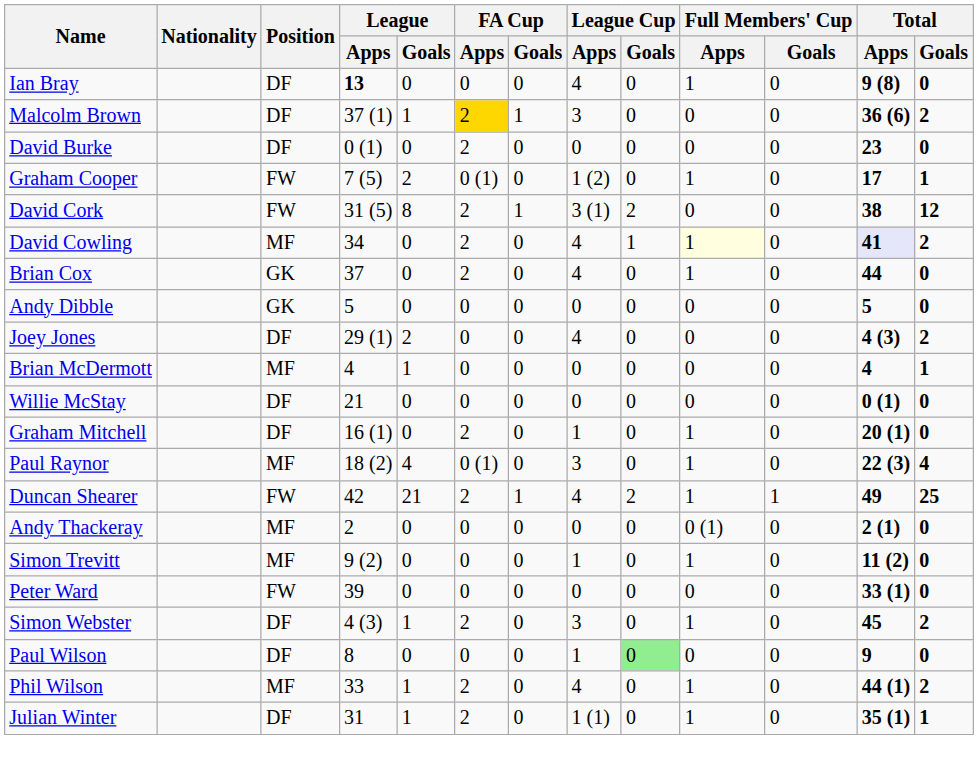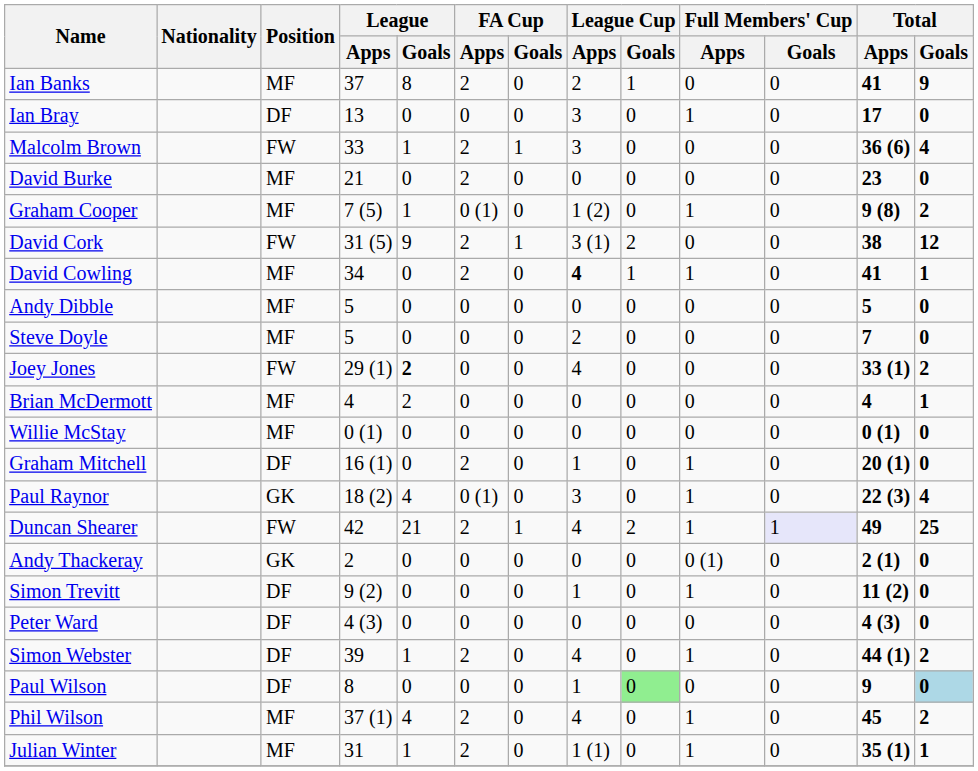 <table class="wikitable sortable">
 <tr>
 <th scope=col rowspan=2>Name</th>
 <th scope=col rowspan=2>Nationality</th>
 <th scope=col rowspan=2>Position</th>
 <th colspan=2>League</th>
 <th colspan=2>FA Cup</th>
 <th colspan=2>League Cup</th>
 <th colspan=2>Full Members' Cup</th>
 <th colspan=2>Total</th>
 </tr>
 <tr>
 <th>Apps</th>
 <th>Goals</th>
 <th>Apps</th>
 <th>Goals</th>
 <th>Apps</th>
 <th>Goals</th>
 <th>Apps</th>
 <th>Goals</th>
 <th>Apps</th>
 <th>Goals</th>
 </tr>
 <tr>
+<td><a href='#'>Ian Banks</a></td>
+<td></td>
+<td>MF</td>
+<td>37</td>
+<td>8</td>
+<td>2</td>
+<td>0</td>
+<td>2</td>
+<td>1</td>
+<td>0</td>
+<td>0</td>
+<td><strong>41</strong></td>
+<td><strong>9</strong></td>
+</tr>
+<tr>
 <td><a href='#'>Ian Bray</a></td>
 <td></td>
 <td>DF</td>
-<td><strong>13</strong></td>
+<td>13</td>
 <td>0</td>
 <td>0</td>
 <td>0</td>
-<td>4</td>
+<td>3</td>
 <td>0</td>
 <td>1</td>
 <td>0</td>
-<td><strong>9 (8)</strong></td>
+<td><strong>17</strong></td>
 <td><strong>0</strong></td>
 </tr>
 <tr>
 <td><a href='#'>Malcolm Brown</a></td>
 <td></td>
-<td>DF</td>
-<td>37 (1)</td>
+<td>FW</td>
+<td>33</td>
 <td>1</td>
-<td style="background: gold;">2</td>
+<td>2</td>
 <td>1</td>
 <td>3</td>
 <td>0</td>
 <td>0</td>
 <td>0</td>
 <td><strong>36 (6)</strong></td>
-<td><strong>2</strong></td>
+<td><strong>4</strong></td>
 </tr>
 <tr>
 <td><a href='#'>David Burke</a></td>
 <td></td>
-<td>DF</td>
-<td>0 (1)</td>
+<td>MF</td>
+<td>21</td>
 <td>0</td>
 <td>2</td>
 <td>0</td>
 <td>0</td>
 <td>0</td>
 <td>0</td>
 <td>0</td>
 <td><strong>23</strong></td>
 <td><strong>0</strong></td>
 </tr>
 <tr>
 <td><a href='#'>Graham Cooper</a></td>
 <td></td>
-<td>FW</td>
+<td>MF</td>
 <td>7 (5)</td>
-<td>2</td>
+<td>1</td>
 <td>0 (1)</td>
 <td>0</td>
 <td>1 (2)</td>
 <td>0</td>
 <td>1</td>
 <td>0</td>
-<td><strong>17</strong></td>
-<td><strong>1</strong></td>
+<td><strong>9 (8)</strong></td>
+<td><strong>2</strong></td>
 </tr>
 <tr>
 <td><a href='#'>David Cork</a></td>
 <td></td>
 <td>FW</td>
 <td>31 (5)</td>
-<td>8</td>
+<td>9</td>
 <td>2</td>
 <td>1</td>
 <td>3 (1)</td>
 <td>2</td>
 <td>0</td>
 <td>0</td>
 <td><strong>38</strong></td>
 <td><strong>12</strong></td>
 </tr>
 <tr>
 <td><a href='#'>David Cowling</a></td>
 <td></td>
 <td>MF</td>
 <td>34</td>
 <td>0</td>
 <td>2</td>
 <td>0</td>
-<td>4</td>
+<td><strong>4</strong></td>
 <td>1</td>
-<td style="background: lightyellow;">1</td>
-<td>0</td>
-<td style="background: lavender;"><strong>41</strong></td>
-<td><strong>2</strong></td>
-</tr>
-<tr>
-<td><a href='#'>Brian Cox</a></td>
-<td></td>
-<td>GK</td>
-<td>37</td>
-<td>0</td>
-<td>2</td>
-<td>0</td>
-<td>4</td>
-<td>0</td>
 <td>1</td>
 <td>0</td>
-<td><strong>44</strong></td>
-<td><strong>0</strong></td>
+<td><strong>41</strong></td>
+<td><strong>1</strong></td>
 </tr>
 <tr>
 <td><a href='#'>Andy Dibble</a></td>
 <td></td>
-<td>GK</td>
+<td>MF</td>
 <td>5</td>
 <td>0</td>
 <td>0</td>
 <td>0</td>
 <td>0</td>
 <td>0</td>
 <td>0</td>
 <td>0</td>
 <td><strong>5</strong></td>
 <td><strong>0</strong></td>
 </tr>
 <tr>
+<td><a href='#'>Steve Doyle</a></td>
+<td></td>
+<td>MF</td>
+<td>5</td>
+<td>0</td>
+<td>0</td>
+<td>0</td>
+<td>2</td>
+<td>0</td>
+<td>0</td>
+<td>0</td>
+<td><strong>7</strong></td>
+<td><strong>0</strong></td>
+</tr>
+<tr>
 <td><a href='#'>Joey Jones</a></td>
 <td></td>
-<td>DF</td>
+<td>FW</td>
 <td>29 (1)</td>
-<td>2</td>
+<td><strong>2</strong></td>
 <td>0</td>
 <td>0</td>
 <td>4</td>
 <td>0</td>
 <td>0</td>
 <td>0</td>
-<td><strong>4 (3)</strong></td>
+<td><strong>33 (1)</strong></td>
 <td><strong>2</strong></td>
 </tr>
 <tr>
 <td><a href='#'>Brian McDermott</a></td>
 <td></td>
 <td>MF</td>
 <td>4</td>
-<td>1</td>
+<td>2</td>
 <td>0</td>
 <td>0</td>
 <td>0</td>
 <td>0</td>
 <td>0</td>
 <td>0</td>
 <td><strong>4</strong></td>
 <td><strong>1</strong></td>
 </tr>
 <tr>
 <td><a href='#'>Willie McStay</a></td>
 <td></td>
-<td>DF</td>
-<td>21</td>
+<td>MF</td>
+<td>0 (1)</td>
 <td>0</td>
 <td>0</td>
 <td>0</td>
 <td>0</td>
 <td>0</td>
 <td>0</td>
 <td>0</td>
 <td><strong>0 (1)</strong></td>
 <td><strong>0</strong></td>
 </tr>
 <tr>
 <td><a href='#'>Graham Mitchell</a></td>
 <td></td>
 <td>DF</td>
 <td>16 (1)</td>
 <td>0</td>
 <td>2</td>
 <td>0</td>
 <td>1</td>
 <td>0</td>
 <td>1</td>
 <td>0</td>
 <td><strong>20 (1)</strong></td>
 <td><strong>0</strong></td>
 </tr>
 <tr>
 <td><a href='#'>Paul Raynor</a></td>
 <td></td>
-<td>MF</td>
+<td>GK</td>
 <td>18 (2)</td>
 <td>4</td>
 <td>0 (1)</td>
 <td>0</td>
 <td>3</td>
 <td>0</td>
 <td>1</td>
 <td>0</td>
 <td><strong>22 (3)</strong></td>
 <td><strong>4</strong></td>
 </tr>
 <tr>
 <td><a href='#'>Duncan Shearer</a></td>
 <td></td>
 <td>FW</td>
 <td>42</td>
 <td>21</td>
 <td>2</td>
 <td>1</td>
 <td>4</td>
 <td>2</td>
 <td>1</td>
-<td>1</td>
+<td style="background: lavender;">1</td>
 <td><strong>49</strong></td>
 <td><strong>25</strong></td>
 </tr>
 <tr>
 <td><a href='#'>Andy Thackeray</a></td>
 <td></td>
-<td>MF</td>
+<td>GK</td>
 <td>2</td>
 <td>0</td>
 <td>0</td>
 <td>0</td>
 <td>0</td>
 <td>0</td>
 <td>0 (1)</td>
 <td>0</td>
 <td><strong>2 (1)</strong></td>
 <td><strong>0</strong></td>
 </tr>
 <tr>
 <td><a href='#'>Simon Trevitt</a></td>
 <td></td>
-<td>MF</td>
+<td>DF</td>
 <td>9 (2)</td>
 <td>0</td>
 <td>0</td>
 <td>0</td>
 <td>1</td>
 <td>0</td>
 <td>1</td>
 <td>0</td>
 <td><strong>11 (2)</strong></td>
 <td><strong>0</strong></td>
 </tr>
 <tr>
 <td><a href='#'>Peter Ward</a></td>
 <td></td>
-<td>FW</td>
-<td>39</td>
+<td>DF</td>
+<td>4 (3)</td>
 <td>0</td>
 <td>0</td>
 <td>0</td>
 <td>0</td>
 <td>0</td>
 <td>0</td>
 <td>0</td>
-<td><strong>33 (1)</strong></td>
+<td><strong>4 (3)</strong></td>
 <td><strong>0</strong></td>
 </tr>
 <tr>
 <td><a href='#'>Simon Webster</a></td>
 <td></td>
 <td>DF</td>
-<td>4 (3)</td>
+<td>39</td>
 <td>1</td>
 <td>2</td>
 <td>0</td>
-<td>3</td>
+<td>4</td>
 <td>0</td>
 <td>1</td>
 <td>0</td>
-<td><strong>45</strong></td>
+<td><strong>44 (1)</strong></td>
 <td><strong>2</strong></td>
 </tr>
 <tr>
 <td><a href='#'>Paul Wilson</a></td>
 <td></td>
 <td>DF</td>
 <td>8</td>
 <td>0</td>
 <td>0</td>
 <td>0</td>
 <td>1</td>
 <td style="background: lightgreen;">0</td>
 <td>0</td>
 <td>0</td>
 <td><strong>9</strong></td>
-<td><strong>0</strong></td>
+<td style="background: lightblue;"><strong>0</strong></td>
 </tr>
 <tr>
 <td><a href='#'>Phil Wilson</a></td>
 <td></td>
 <td>MF</td>
-<td>33</td>
-<td>1</td>
+<td>37 (1)</td>
+<td>4</td>
 <td>2</td>
 <td>0</td>
 <td>4</td>
 <td>0</td>
 <td>1</td>
 <td>0</td>
-<td><strong>44 (1)</strong></td>
+<td><strong>45</strong></td>
 <td><strong>2</strong></td>
 </tr>
 <tr>
 <td><a href='#'>Julian Winter</a></td>
 <td></td>
-<td>DF</td>
+<td>MF</td>
 <td>31</td>
 <td>1</td>
 <td>2</td>
 <td>0</td>
 <td>1 (1)</td>
 <td>0</td>
 <td>1</td>
 <td>0</td>
 <td><strong>35 (1)</strong></td>
 <td><strong>1</strong></td>
 </tr>
 <tr>
 </tr>
 </table>
